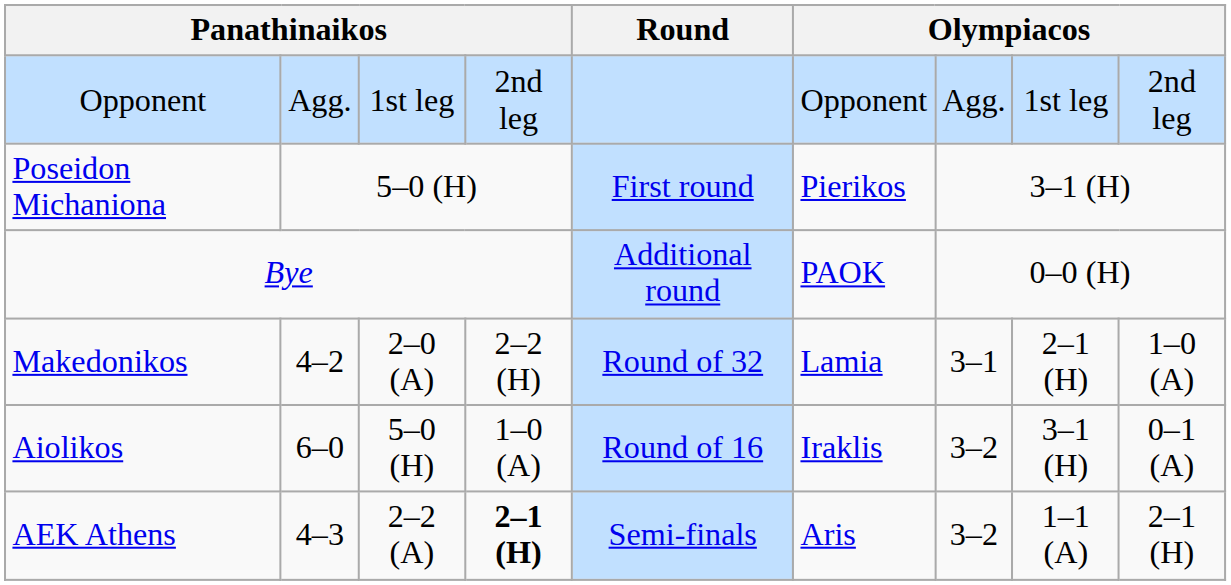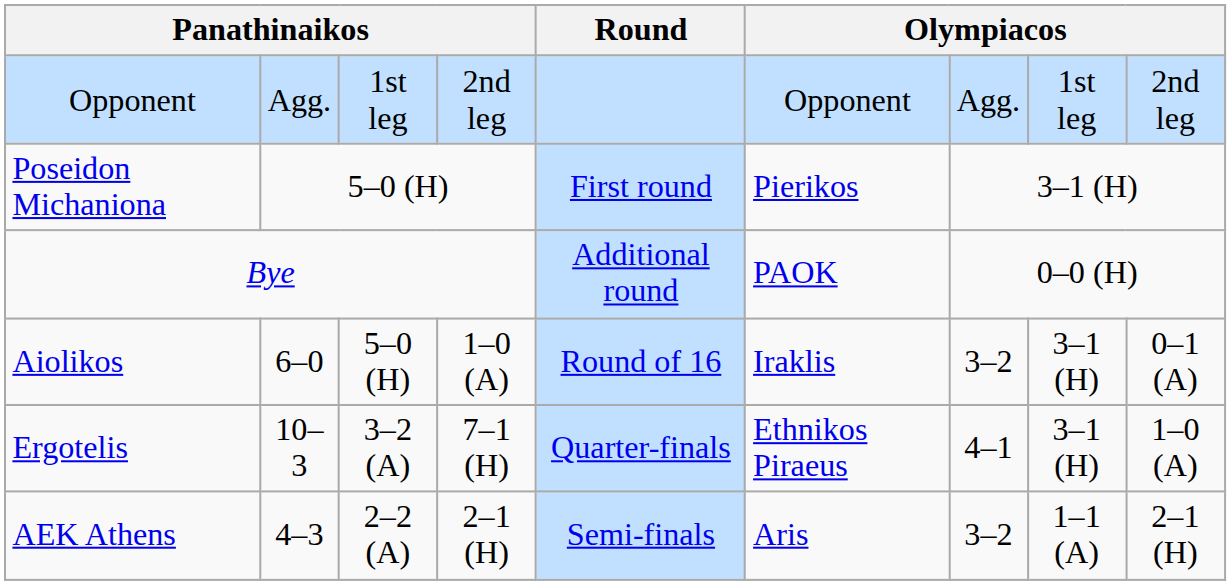 <table class="wikitable" style="text-align:center">
 <tr>
 <th colspan="4">Panathinaikos</th>
 <th>Round</th>
 <th colspan="4">Olympiacos</th>
 </tr>
 <tr style="background:#C1E0FF">
 <td>Opponent</td>
 <td>Agg.</td>
 <td>1st leg</td>
 <td>2nd leg</td>
 <td></td>
 <td>Opponent</td>
 <td>Agg.</td>
 <td>1st leg</td>
 <td>2nd leg</td>
 </tr>
 <tr>
 <td style="text-align:left"><a href='#'>Poseidon Michaniona</a></td>
 <td colspan="3">5–0 (H)</td>
 <td style="background:#C1E0FF"><a href='#'>First round</a></td>
 <td style="text-align:left"><a href='#'>Pierikos</a></td>
 <td colspan="3">3–1 (H)</td>
 </tr>
 <tr>
 <td colspan="4"><em><a href='#'>Bye</a></em></td>
 <td style="background:#C1E0FF"><a href='#'>Additional round</a></td>
 <td style="text-align:left"><a href='#'>PAOK</a></td>
 <td colspan="3">0–0  (H)</td>
 </tr>
 <tr>
-<td style="text-align:left"><a href='#'>Makedonikos</a></td>
-<td>4–2</td>
-<td>2–0 (A)</td>
-<td>2–2 (H)</td>
-<td style="background:#C1E0FF"><a href='#'>Round of 32</a></td>
-<td style="text-align:left"><a href='#'>Lamia</a></td>
-<td>3–1</td>
-<td>2–1 (H)</td>
-<td>1–0 (A)</td>
-</tr>
-<tr>
 <td style="text-align:left"><a href='#'>Aiolikos</a></td>
 <td>6–0</td>
 <td>5–0 (H)</td>
 <td>1–0 (A)</td>
 <td style="background:#C1E0FF"><a href='#'>Round of 16</a></td>
 <td style="text-align:left"><a href='#'>Iraklis</a></td>
 <td>3–2</td>
 <td>3–1 (H)</td>
 <td>0–1 (A)</td>
 </tr>
 <tr>
+<td style="text-align:left"><a href='#'>Ergotelis</a></td>
+<td>10–3</td>
+<td>3–2 (A)</td>
+<td>7–1 (H)</td>
+<td style="background:#C1E0FF"><a href='#'>Quarter-finals</a></td>
+<td style="text-align:left"><a href='#'>Ethnikos Piraeus</a></td>
+<td>4–1</td>
+<td>3–1 (H)</td>
+<td>1–0 (A)</td>
+</tr>
+<tr>
 <td style="text-align:left"><a href='#'>AEK Athens</a></td>
 <td>4–3</td>
 <td>2–2 (A)</td>
-<td><strong>2–1 (H)</strong></td>
+<td>2–1 (H)</td>
 <td style="background:#C1E0FF"><a href='#'>Semi-finals</a></td>
 <td style="text-align:left"><a href='#'>Aris</a></td>
 <td>3–2</td>
 <td>1–1 (A)</td>
 <td>2–1 (H)</td>
 </tr>
 </table>
